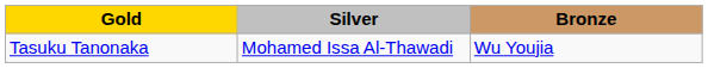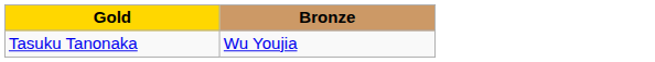 <table class="wikitable" style="text-align:left">
 <tr align="center">
 <td width=200 bgcolor=gold><strong>Gold</strong></td>
-<td width=200 bgcolor=silver><strong>Silver</strong></td>
 <td width=200 bgcolor=CC9966><strong>Bronze</strong></td>
 </tr>
 <tr>
 <td><a href='#'>Tasuku Tanonaka</a><br><em></em></td>
-<td><a href='#'>Mohamed Issa Al-Thawadi</a><br><em></em></td>
 <td><a href='#'>Wu Youjia</a><br><em></em></td>
 </tr>
 </table>
